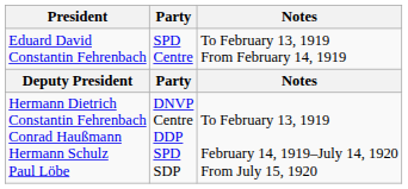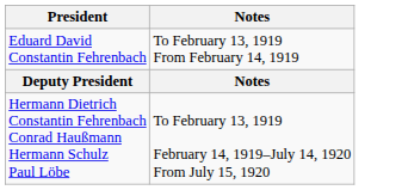 <table class="wikitable">
 <tr>
 <th>President</th>
-<th>Party</th>
 <th>Notes</th>
 </tr>
 <tr>
 <td><a href='#'>Eduard David</a><br><a href='#'>Constantin Fehrenbach</a></td>
-<td><a href='#'>SPD</a><br><a href='#'>Centre</a></td>
 <td>To February 13, 1919<br>From February 14, 1919</td>
 </tr>
 <tr>
 <th>Deputy President</th>
-<th>Party</th>
 <th>Notes</th>
 </tr>
 <tr>
 <td><a href='#'>Hermann Dietrich</a><br><a href='#'>Constantin Fehrenbach</a><br><a href='#'>Conrad Haußmann</a><br><a href='#'>Hermann Schulz</a><br><a href='#'>Paul Löbe</a></td>
-<td><a href='#'>DNVP</a><br>Centre<br><a href='#'>DDP</a><br><a href='#'>SPD</a><br>SDP</td>
 <td><br>To February 13, 1919<br><br>February 14, 1919–July 14, 1920<br>From July 15, 1920</td>
 </tr>
 </table>
